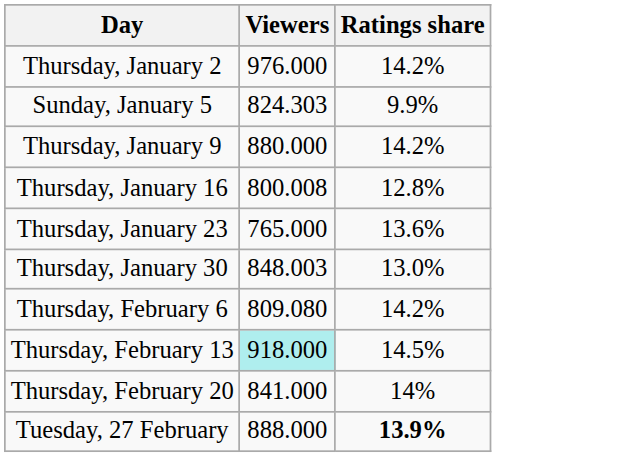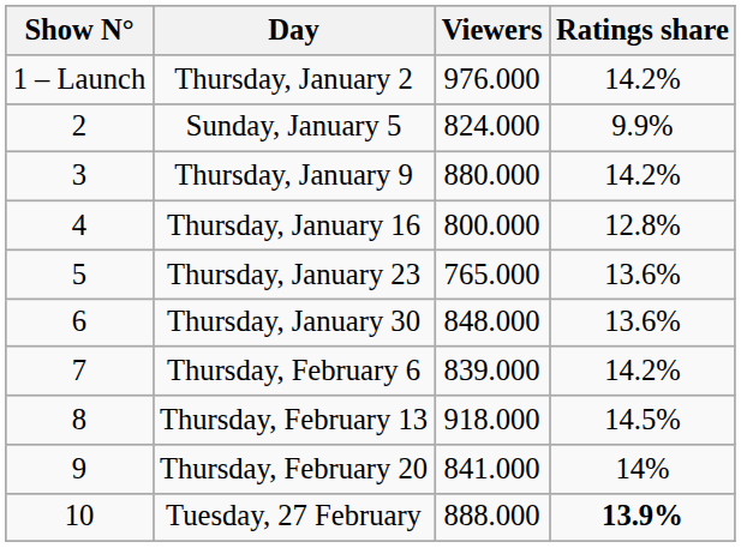 <table class="wikitable sortable centre" style="text-align:center; font-size:90%">
 <tr>
+<th>Show N°</th>
 <th>Day</th>
 <th>Viewers</th>
 <th>Ratings share</th>
 </tr>
 <tr>
+<td>1 – Launch</td>
 <td>Thursday, January 2</td>
 <td>976.000</td>
 <td>14.2%</td>
 </tr>
 <tr>
+<td>2</td>
 <td>Sunday, January 5</td>
-<td>824.303</td>
+<td>824.000</td>
 <td>9.9%</td>
 </tr>
 <tr>
+<td>3</td>
 <td>Thursday, January 9</td>
 <td>880.000</td>
 <td>14.2%</td>
 </tr>
 <tr>
+<td>4</td>
 <td>Thursday, January 16</td>
-<td>800.008</td>
+<td>800.000</td>
 <td>12.8%</td>
 </tr>
 <tr>
+<td>5</td>
 <td>Thursday, January 23</td>
 <td>765.000</td>
 <td>13.6%</td>
 </tr>
 <tr>
+<td>6</td>
 <td>Thursday, January 30</td>
-<td>848.003</td>
-<td>13.0%</td>
+<td>848.000</td>
+<td>13.6%</td>
 </tr>
 <tr>
+<td>7</td>
 <td>Thursday, February 6</td>
-<td>809.080</td>
+<td>839.000</td>
 <td>14.2%</td>
 </tr>
 <tr>
+<td>8</td>
 <td>Thursday, February 13</td>
-<td style="background: paleturquoise;">918.000</td>
+<td>918.000</td>
 <td>14.5%</td>
 </tr>
 <tr>
+<td>9</td>
 <td>Thursday, February 20</td>
 <td>841.000</td>
 <td>14%</td>
 </tr>
 <tr>
+<td>10</td>
 <td>Tuesday, 27 February</td>
 <td>888.000</td>
 <td><strong>13.9%</strong></td>
 </tr>
 </table>
